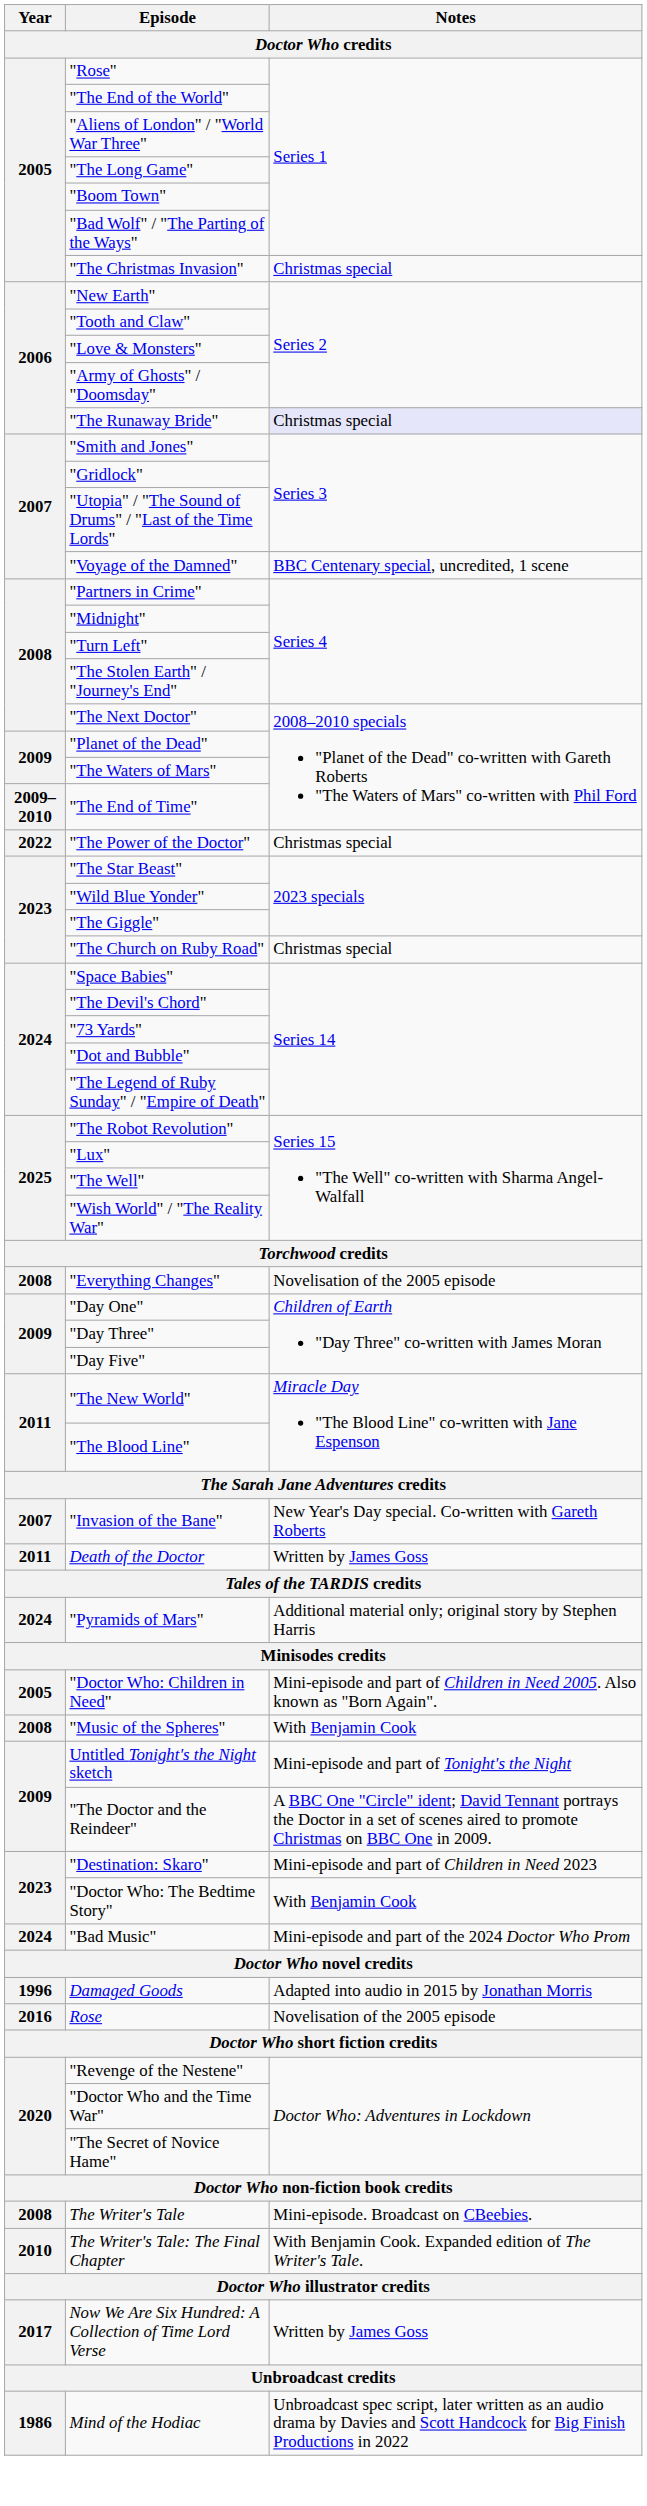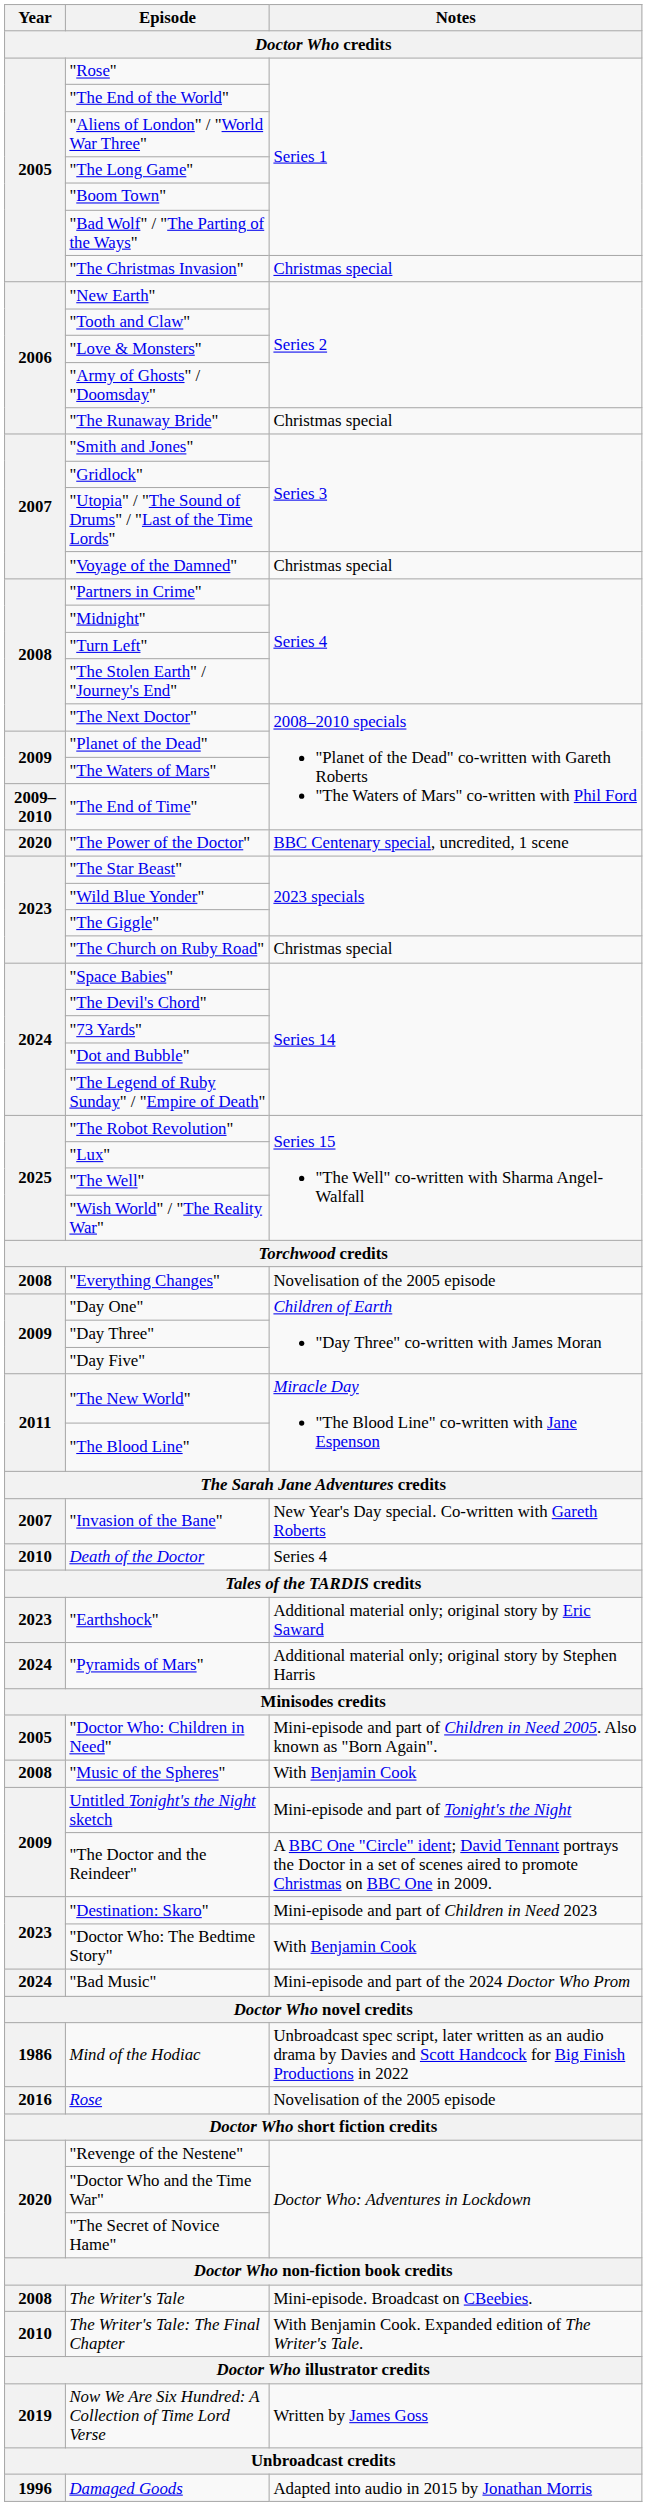 <table class="wikitable plainrowheaders">
 <tr>
 <th scope="col">Year</th>
 <th scope="col">Episode</th>
 <th scope="col">Notes</th>
 </tr>
 <tr>
 <th colspan="3"><em>Doctor Who</em> credits</th>
 </tr>
 <tr>
 <th scope="row" rowspan="7">2005</th>
 <td>"<a href='#'>Rose</a>"</td>
 <td rowspan="6"><a href='#'>Series 1</a></td>
 </tr>
 <tr>
 <td>"<a href='#'>The End of the World</a>"</td>
 </tr>
 <tr>
 <td>"<a href='#'>Aliens of London</a>" / "<a href='#'>World War Three</a>"</td>
 </tr>
 <tr>
 <td>"<a href='#'>The Long Game</a>"</td>
 </tr>
 <tr>
 <td>"<a href='#'>Boom Town</a>"</td>
 </tr>
 <tr>
 <td>"<a href='#'>Bad Wolf</a>" / "<a href='#'>The Parting of the Ways</a>"</td>
 </tr>
 <tr>
 <td>"<a href='#'>The Christmas Invasion</a>"</td>
 <td><a href='#'>Christmas special</a></td>
 </tr>
 <tr>
 <th scope="row" rowspan="5">2006</th>
 <td>"<a href='#'>New Earth</a>"</td>
 <td rowspan="4"><a href='#'>Series 2</a></td>
 </tr>
 <tr>
 <td>"<a href='#'>Tooth and Claw</a>"</td>
 </tr>
 <tr>
 <td>"<a href='#'>Love & Monsters</a>"</td>
 </tr>
 <tr>
 <td>"<a href='#'>Army of Ghosts</a>" / "<a href='#'>Doomsday</a>"</td>
 </tr>
 <tr>
 <td>"<a href='#'>The Runaway Bride</a>"</td>
-<td style="background: lavender;">Christmas special</td>
+<td>Christmas special</td>
 </tr>
 <tr>
 <th scope="row" rowspan="4">2007</th>
 <td>"<a href='#'>Smith and Jones</a>"</td>
 <td rowspan="3"><a href='#'>Series 3</a></td>
 </tr>
 <tr>
 <td>"<a href='#'>Gridlock</a>"</td>
 </tr>
 <tr>
 <td>"<a href='#'>Utopia</a>" / "<a href='#'>The Sound of Drums</a>" / "<a href='#'>Last of the Time Lords</a>"</td>
 </tr>
 <tr>
 <td>"<a href='#'>Voyage of the Damned</a>"</td>
-<td><a href='#'>BBC Centenary special</a>, uncredited, 1 scene</td>
+<td>Christmas special</td>
 </tr>
 <tr>
 <th scope="row" rowspan="5">2008</th>
 <td>"<a href='#'>Partners in Crime</a>"</td>
 <td rowspan="4"><a href='#'>Series 4</a></td>
 </tr>
 <tr>
 <td>"<a href='#'>Midnight</a>"</td>
 </tr>
 <tr>
 <td>"<a href='#'>Turn Left</a>"</td>
 </tr>
 <tr>
 <td>"<a href='#'>The Stolen Earth</a>" / "<a href='#'>Journey's End</a>"</td>
 </tr>
 <tr>
 <td>"<a href='#'>The Next Doctor</a>"</td>
 <td rowspan="4"><a href='#'>2008–2010 specials</a><br><ul><li>"Planet of the Dead" co-written with Gareth Roberts</li><li>"The Waters of Mars" co-written with <a href='#'>Phil Ford</a></li></ul></td>
 </tr>
 <tr>
 <th scope="row" rowspan="2">2009</th>
 <td>"<a href='#'>Planet of the Dead</a>"</td>
 </tr>
 <tr>
 <td>"<a href='#'>The Waters of Mars</a>"</td>
 </tr>
 <tr>
 <th scope="row">2009–2010</th>
 <td>"<a href='#'>The End of Time</a>"</td>
 </tr>
 <tr>
-<th scope="row">2022</th>
+<th scope="row">2020</th>
 <td>"<a href='#'>The Power of the Doctor</a>"</td>
-<td>Christmas special</td>
+<td><a href='#'>BBC Centenary special</a>, uncredited, 1 scene</td>
 </tr>
 <tr>
 <th scope="row" rowspan="4">2023</th>
 <td>"<a href='#'>The Star Beast</a>"</td>
 <td rowspan="3"><a href='#'>2023 specials</a></td>
 </tr>
 <tr>
 <td>"<a href='#'>Wild Blue Yonder</a>"</td>
 </tr>
 <tr>
 <td>"<a href='#'>The Giggle</a>"</td>
 </tr>
 <tr>
 <td>"<a href='#'>The Church on Ruby Road</a>"</td>
 <td>Christmas special</td>
 </tr>
 <tr>
 <th scope="row" rowspan="5">2024</th>
 <td>"<a href='#'>Space Babies</a>"</td>
 <td rowspan="5"><a href='#'>Series 14</a></td>
 </tr>
 <tr>
 <td>"<a href='#'>The Devil's Chord</a>"</td>
 </tr>
 <tr>
 <td>"<a href='#'>73 Yards</a>"</td>
 </tr>
 <tr>
 <td>"<a href='#'>Dot and Bubble</a>"</td>
 </tr>
 <tr>
 <td>"<a href='#'>The Legend of Ruby Sunday</a>" / "<a href='#'>Empire of Death</a>"</td>
 </tr>
 <tr>
 <th scope="row" rowspan="4">2025</th>
 <td>"<a href='#'>The Robot Revolution</a>"</td>
 <td rowspan="4"><a href='#'>Series 15</a><br><ul><li>"The Well" co-written with Sharma Angel-Walfall</li></ul></td>
 </tr>
 <tr>
 <td>"<a href='#'>Lux</a>"</td>
 </tr>
 <tr>
 <td>"<a href='#'>The Well</a>"</td>
 </tr>
 <tr>
 <td>"<a href='#'>Wish World</a>" / "<a href='#'>The Reality War</a>"</td>
 </tr>
 <tr>
 <th colspan="3"><em>Torchwood</em> credits</th>
 </tr>
 <tr>
 <th scope="row">2008</th>
 <td>"<a href='#'>Everything Changes</a>"</td>
 <td>Novelisation of the 2005 episode</td>
 </tr>
 <tr>
 <th scope="row" rowspan="3">2009</th>
 <td>"Day One"</td>
 <td rowspan="3"><em><a href='#'>Children of Earth</a></em><br><ul><li>"Day Three" co-written with James Moran</li></ul></td>
 </tr>
 <tr>
 <td>"Day Three"</td>
 </tr>
 <tr>
 <td>"Day Five"</td>
 </tr>
 <tr>
 <th scope="row" rowspan="2">2011</th>
 <td>"<a href='#'>The New World</a>"</td>
 <td rowspan="2"><em><a href='#'>Miracle Day</a></em><br><ul><li>"The Blood Line" co-written with <a href='#'>Jane Espenson</a></li></ul></td>
 </tr>
 <tr>
 <td>"<a href='#'>The Blood Line</a>"</td>
 </tr>
 <tr>
 <th colspan="3"><em>The Sarah Jane Adventures</em> credits</th>
 </tr>
 <tr>
 <th scope="row">2007</th>
 <td>"<a href='#'>Invasion of the Bane</a>"</td>
 <td>New Year's Day special. Co-written with <a href='#'>Gareth Roberts</a></td>
 </tr>
 <tr>
-<th scope="row">2011</th>
+<th scope="row">2010</th>
 <td><em><a href='#'>Death of the Doctor</a></em></td>
-<td>Written by <a href='#'>James Goss</a></td>
+<td>Series 4</td>
 </tr>
 <tr>
 <th colspan="3"><em>Tales of the TARDIS</em> credits</th>
+</tr>
+<tr>
+<th scope="row">2023</th>
+<td>"<a href='#'>Earthshock</a>"</td>
+<td>Additional material only; original story by <a href='#'>Eric Saward</a></td>
 </tr>
 <tr>
 <th scope="row">2024</th>
 <td>"<a href='#'>Pyramids of Mars</a>"</td>
 <td>Additional material only; original story by Stephen Harris</td>
 </tr>
 <tr>
 <th colspan="3">Minisodes credits</th>
 </tr>
 <tr>
 <th scope="row">2005</th>
 <td>"<a href='#'>Doctor Who: Children in Need</a>"</td>
 <td>Mini-episode and part of <em><a href='#'>Children in Need 2005</a></em>. Also known as "Born Again".</td>
 </tr>
 <tr>
 <th scope="row">2008</th>
 <td>"<a href='#'>Music of the Spheres</a>"</td>
 <td>With <a href='#'>Benjamin Cook</a></td>
 </tr>
 <tr>
 <th scope="row" rowspan="2">2009</th>
 <td><a href='#'>Untitled <em>Tonight's the Night</em> sketch</a></td>
 <td>Mini-episode and part of <em><a href='#'>Tonight's the Night</a></em></td>
 </tr>
 <tr>
 <td>"The Doctor and the Reindeer"</td>
 <td>A <a href='#'>BBC One "Circle" ident</a>; <a href='#'>David Tennant</a> portrays the Doctor in a set of scenes aired to promote <a href='#'>Christmas</a> on <a href='#'>BBC One</a> in 2009.</td>
 </tr>
 <tr>
 <th scope="row" rowspan="2">2023</th>
 <td>"<a href='#'>Destination: Skaro</a>"</td>
 <td>Mini-episode and part of <em>Children in Need</em> 2023</td>
 </tr>
 <tr>
 <td>"Doctor Who: The Bedtime Story"</td>
 <td>With <a href='#'>Benjamin Cook</a></td>
 </tr>
 <tr>
 <th scope="row">2024</th>
 <td>"Bad Music"</td>
 <td>Mini-episode and part of the 2024 <em>Doctor Who Prom</em></td>
 </tr>
 <tr>
 <th colspan="3"><em>Doctor Who</em> novel credits</th>
 </tr>
 <tr>
-<th scope="row">1996</th>
-<td><em><a href='#'>Damaged Goods</a></em></td>
-<td>Adapted into audio in 2015 by <a href='#'>Jonathan Morris</a></td>
+<th scope="row">1986</th>
+<td><em>Mind of the Hodiac</em></td>
+<td>Unbroadcast spec script, later written as an audio drama by Davies and <a href='#'>Scott Handcock</a> for <a href='#'>Big Finish Productions</a> in 2022</td>
 </tr>
 <tr>
 <th scope="row">2016</th>
 <td><em><a href='#'>Rose</a></em></td>
 <td>Novelisation of the 2005 episode</td>
 </tr>
 <tr>
 <th colspan="3"><em>Doctor Who</em> short fiction credits</th>
 </tr>
 <tr>
 <th scope="row" rowspan="3">2020</th>
 <td>"Revenge of the Nestene"</td>
 <td rowspan="3"><em>Doctor Who: Adventures in Lockdown</em></td>
 </tr>
 <tr>
 <td>"Doctor Who and the Time War"</td>
 </tr>
 <tr>
 <td>"The Secret of Novice Hame"</td>
 </tr>
 <tr>
 <th colspan="3"><em>Doctor Who</em> non-fiction book credits</th>
 </tr>
 <tr>
 <th scope="row">2008</th>
 <td><em>The Writer's Tale</em></td>
 <td>Mini-episode. Broadcast on <a href='#'>CBeebies</a>.</td>
 </tr>
 <tr>
 <th scope="row">2010</th>
 <td><em>The Writer's Tale: The Final Chapter</em></td>
 <td>With Benjamin Cook. Expanded edition of <em>The Writer's Tale</em>.</td>
 </tr>
 <tr>
 <th colspan="3"><em>Doctor Who</em> illustrator credits</th>
 </tr>
 <tr>
-<th scope="row">2017</th>
+<th scope="row">2019</th>
 <td><em>Now We Are Six Hundred: A Collection of Time Lord Verse</em></td>
 <td>Written by <a href='#'>James Goss</a></td>
 </tr>
 <tr>
 <th colspan="3">Unbroadcast credits</th>
 </tr>
 <tr>
-<th scope="row">1986</th>
-<td><em>Mind of the Hodiac</em></td>
-<td>Unbroadcast spec script, later written as an audio drama by Davies and <a href='#'>Scott Handcock</a> for <a href='#'>Big Finish Productions</a> in 2022</td>
+<th scope="row">1996</th>
+<td><em><a href='#'>Damaged Goods</a></em></td>
+<td>Adapted into audio in 2015 by <a href='#'>Jonathan Morris</a></td>
 </tr>
 </table>
